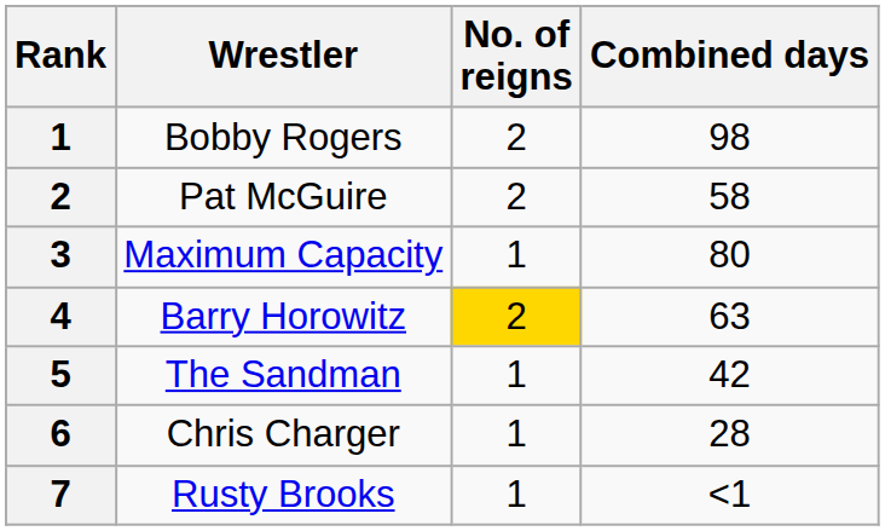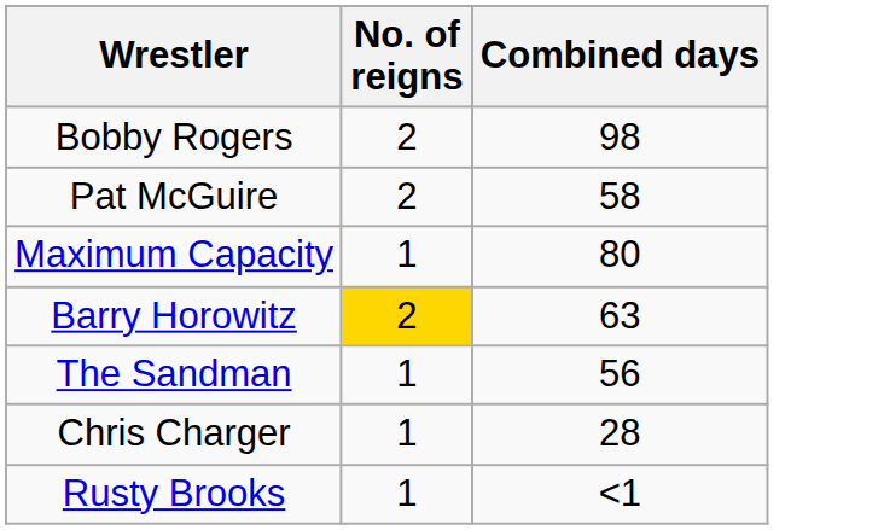 <table class="wikitable sortable" style="text-align: center">
 <tr>
-<th>Rank</th>
 <th>Wrestler</th>
 <th>No. of<br>reigns</th>
 <th>Combined days</th>
 </tr>
 <tr>
-<th>1</th>
 <td>Bobby Rogers</td>
 <td>2</td>
 <td>98</td>
 </tr>
 <tr>
-<th>2</th>
 <td>Pat McGuire</td>
 <td>2</td>
 <td>58</td>
 </tr>
 <tr>
-<th>3</th>
 <td><a href='#'>Maximum Capacity</a></td>
 <td>1</td>
 <td>80</td>
 </tr>
 <tr>
-<th>4</th>
 <td><a href='#'>Barry Horowitz</a></td>
 <td style="background: gold;">2</td>
 <td>63</td>
 </tr>
 <tr>
-<th>5</th>
 <td><a href='#'>The Sandman</a></td>
 <td>1</td>
-<td>42</td>
+<td>56</td>
 </tr>
 <tr>
-<th>6</th>
 <td>Chris Charger</td>
 <td>1</td>
 <td>28</td>
 </tr>
 <tr>
-<th>7</th>
 <td><a href='#'>Rusty Brooks</a></td>
 <td>1</td>
 <td><1</td>
 </tr>
 </table>
